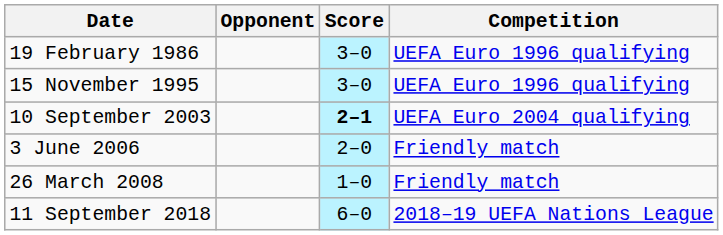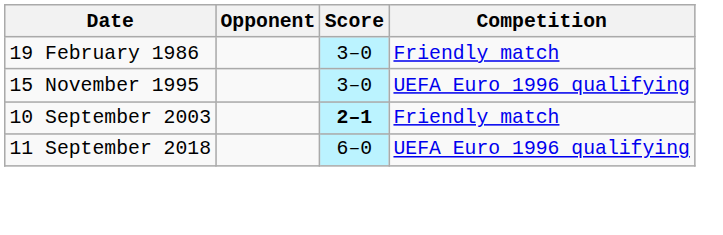 <table class="wikitable">
 <tr>
 <th>Date</th>
 <th>Opponent</th>
 <th>Score</th>
 <th>Competition</th>
 </tr>
 <tr>
 <td>19 February 1986</td>
 <td></td>
 <td align="center" bgcolor=#bbf3ff>3–0</td>
-<td><a href='#'>UEFA Euro 1996 qualifying</a></td>
+<td><a href='#'>Friendly match</a></td>
 </tr>
 <tr>
 <td>15 November 1995</td>
 <td></td>
 <td align="center" bgcolor="#bbf3ff">3–0</td>
 <td><a href='#'>UEFA Euro 1996 qualifying</a></td>
 </tr>
 <tr>
 <td>10 September 2003</td>
 <td></td>
 <td align="center" bgcolor=#bbf3ff><strong>2–1</strong></td>
-<td><a href='#'>UEFA Euro 2004 qualifying</a></td>
-</tr>
-<tr>
-<td>3 June 2006</td>
-<td></td>
-<td align="center" bgcolor=#bbf3ff>2–0</td>
-<td><a href='#'>Friendly match</a></td>
-</tr>
-<tr>
-<td>26 March 2008</td>
-<td></td>
-<td align="center" bgcolor=#bbf3ff>1–0</td>
 <td><a href='#'>Friendly match</a></td>
 </tr>
 <tr>
 <td>11 September 2018</td>
 <td></td>
 <td align="center" bgcolor=#bbf3ff>6–0</td>
-<td><a href='#'>2018–19 UEFA Nations League</a></td>
+<td><a href='#'>UEFA Euro 1996 qualifying</a></td>
 </tr>
 </table>
